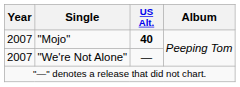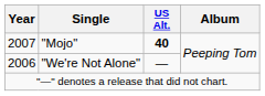 <table class="wikitable">
 <tr>
 <th>Year</th>
 <th>Single</th>
 <th style="width:3em;font-size:85%"><a href='#'>US<br>Alt.</a><br></th>
 <th>Album</th>
 </tr>
 <tr>
 <td>2007</td>
 <td>"Mojo"</td>
 <td style="text-align:center;"><strong>40</strong></td>
 <td rowspan="2"><em>Peeping Tom</em></td>
 </tr>
 <tr>
-<td>2007</td>
+<td>2006</td>
 <td>"We're Not Alone"</td>
 <td style="text-align:center;">—</td>
 </tr>
 <tr>
 <td colspan="5" style="text-align:center; font-size:85%;">"—" denotes a release that did not chart.</td>
 </tr>
 </table>
